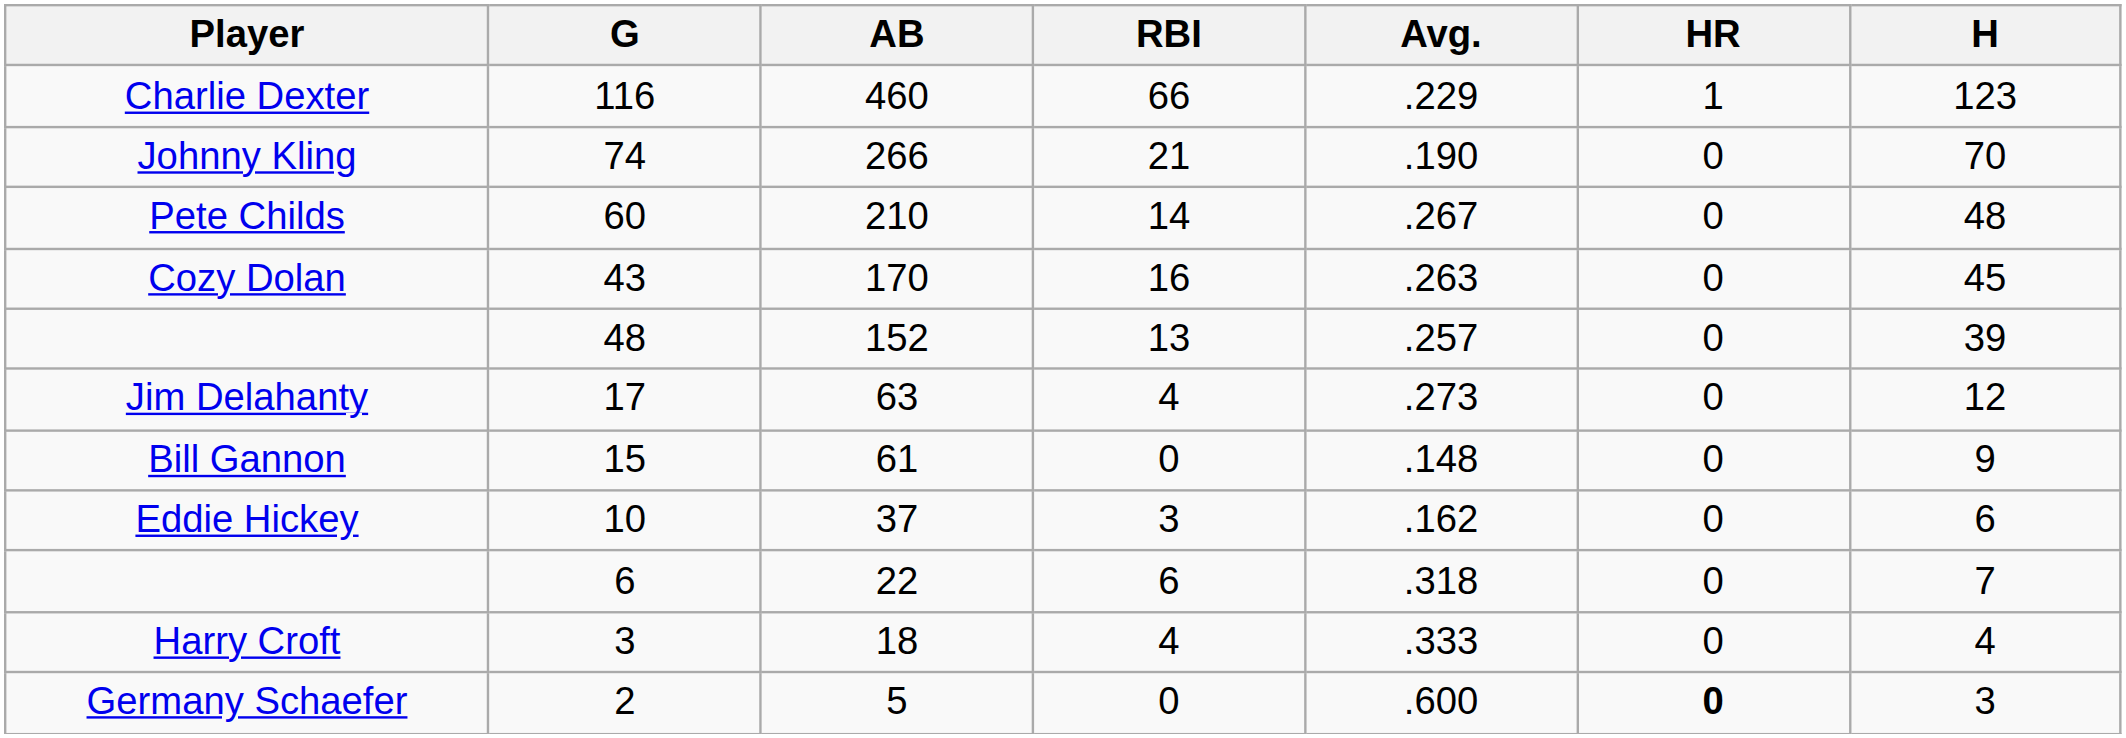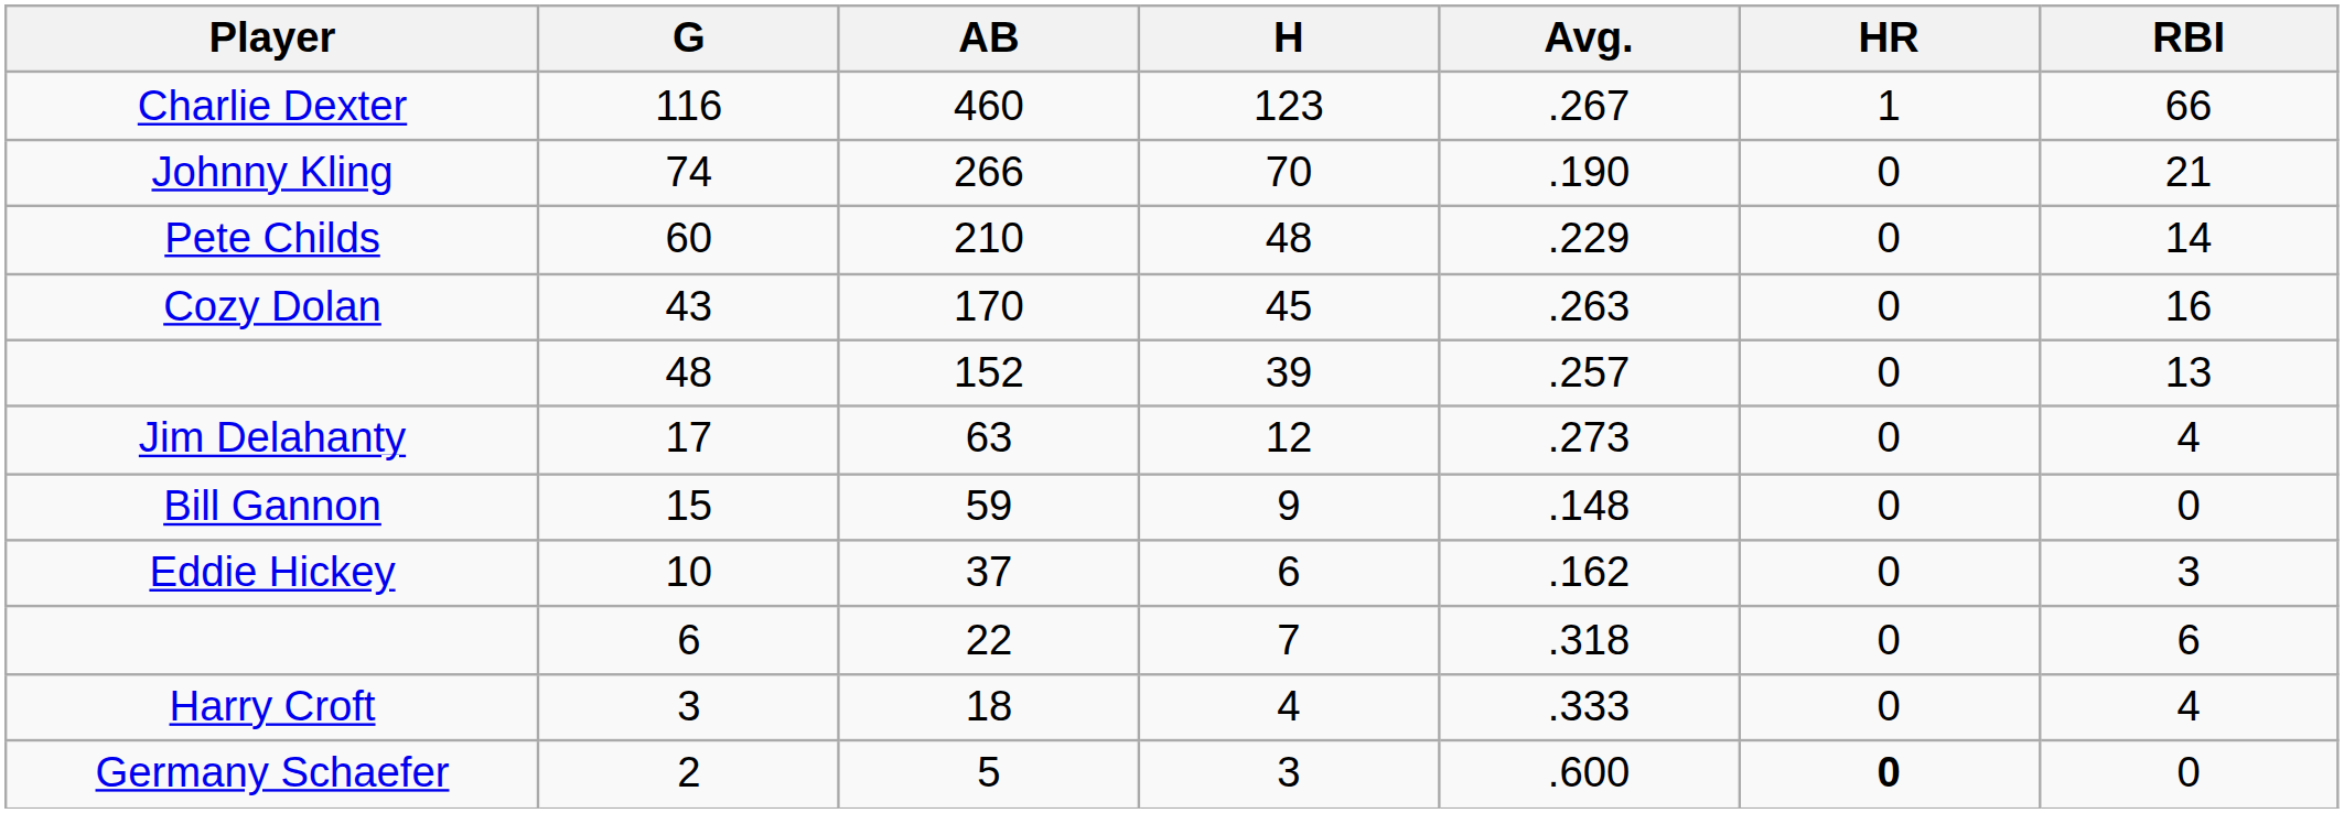 <table class="wikitable sortable">
 <tr>
 <th bgcolor="#DDDDFF" width="16%">Player</th>
 <th bgcolor="#DDDDFF" width="9%">G</th>
 <th bgcolor="#DDDDFF" width="9%">AB</th>
-<th bgcolor="#DDDDFF" width="9%">RBI</th>
+<th bgcolor="#DDDDFF" width="9%">H</th>
 <th bgcolor="#DDDDFF" width="9%">Avg.</th>
 <th bgcolor="#DDDDFF" width="9%">HR</th>
-<th bgcolor="#DDDDFF" width="9%">H</th>
+<th bgcolor="#DDDDFF" width="9%">RBI</th>
 </tr>
 <tr align="center">
 <td><a href='#'>Charlie Dexter</a></td>
 <td>116</td>
 <td>460</td>
+<td>123</td>
+<td>.267</td>
+<td>1</td>
 <td>66</td>
-<td>.229</td>
-<td>1</td>
-<td>123</td>
 </tr>
 <tr align=center>
 <td><a href='#'>Johnny Kling</a></td>
 <td>74</td>
 <td>266</td>
-<td>21</td>
+<td>70</td>
 <td>.190</td>
 <td>0</td>
-<td>70</td>
+<td>21</td>
 </tr>
 <tr align=center>
 <td><a href='#'>Pete Childs</a></td>
 <td>60</td>
 <td>210</td>
+<td>48</td>
+<td>.229</td>
+<td>0</td>
 <td>14</td>
-<td>.267</td>
-<td>0</td>
-<td>48</td>
 </tr>
 <tr align=center>
 <td><a href='#'>Cozy Dolan</a></td>
 <td>43</td>
 <td>170</td>
-<td>16</td>
+<td>45</td>
 <td>.263</td>
 <td>0</td>
-<td>45</td>
+<td>16</td>
 </tr>
 <tr align=center>
 <td></td>
 <td>48</td>
 <td>152</td>
-<td>13</td>
+<td>39</td>
 <td>.257</td>
 <td>0</td>
-<td>39</td>
+<td>13</td>
 </tr>
 <tr align="center">
 <td><a href='#'>Jim Delahanty</a></td>
 <td>17</td>
 <td>63</td>
-<td>4</td>
+<td>12</td>
 <td>.273</td>
 <td>0</td>
-<td>12</td>
+<td>4</td>
 </tr>
 <tr align=center>
 <td><a href='#'>Bill Gannon</a></td>
 <td>15</td>
-<td>61</td>
-<td>0</td>
+<td>59</td>
+<td>9</td>
 <td>.148</td>
 <td>0</td>
-<td>9</td>
+<td>0</td>
 </tr>
 <tr align=center>
 <td><a href='#'>Eddie Hickey</a></td>
 <td>10</td>
 <td>37</td>
-<td>3</td>
+<td>6</td>
 <td>.162</td>
 <td>0</td>
-<td>6</td>
+<td>3</td>
 </tr>
 <tr align=center>
 <td></td>
 <td>6</td>
 <td>22</td>
-<td>6</td>
+<td>7</td>
 <td>.318</td>
 <td>0</td>
-<td>7</td>
+<td>6</td>
 </tr>
 <tr align="center">
 <td><a href='#'>Harry Croft</a></td>
 <td>3</td>
 <td>18</td>
 <td>4</td>
 <td>.333</td>
 <td>0</td>
 <td>4</td>
 </tr>
 <tr align=center>
 <td><a href='#'>Germany Schaefer</a></td>
 <td>2</td>
 <td>5</td>
-<td>0</td>
+<td>3</td>
 <td>.600</td>
 <td><strong>0</strong></td>
-<td>3</td>
+<td>0</td>
 </tr>
 </table>
